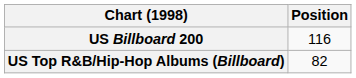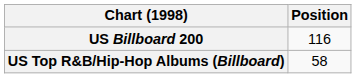 <table class="wikitable sortable plainrowheaders" style="text-align:center">
 <tr>
 <th scope="col">Chart (1998)</th>
 <th scope="col">Position</th>
 </tr>
 <tr>
 <th scope="row">US <em>Billboard</em> 200</th>
 <td>116</td>
 </tr>
 <tr>
 <th scope="row">US Top R&B/Hip-Hop Albums (<em>Billboard</em>)</th>
-<td>82</td>
+<td>58</td>
 </tr>
 </table>
